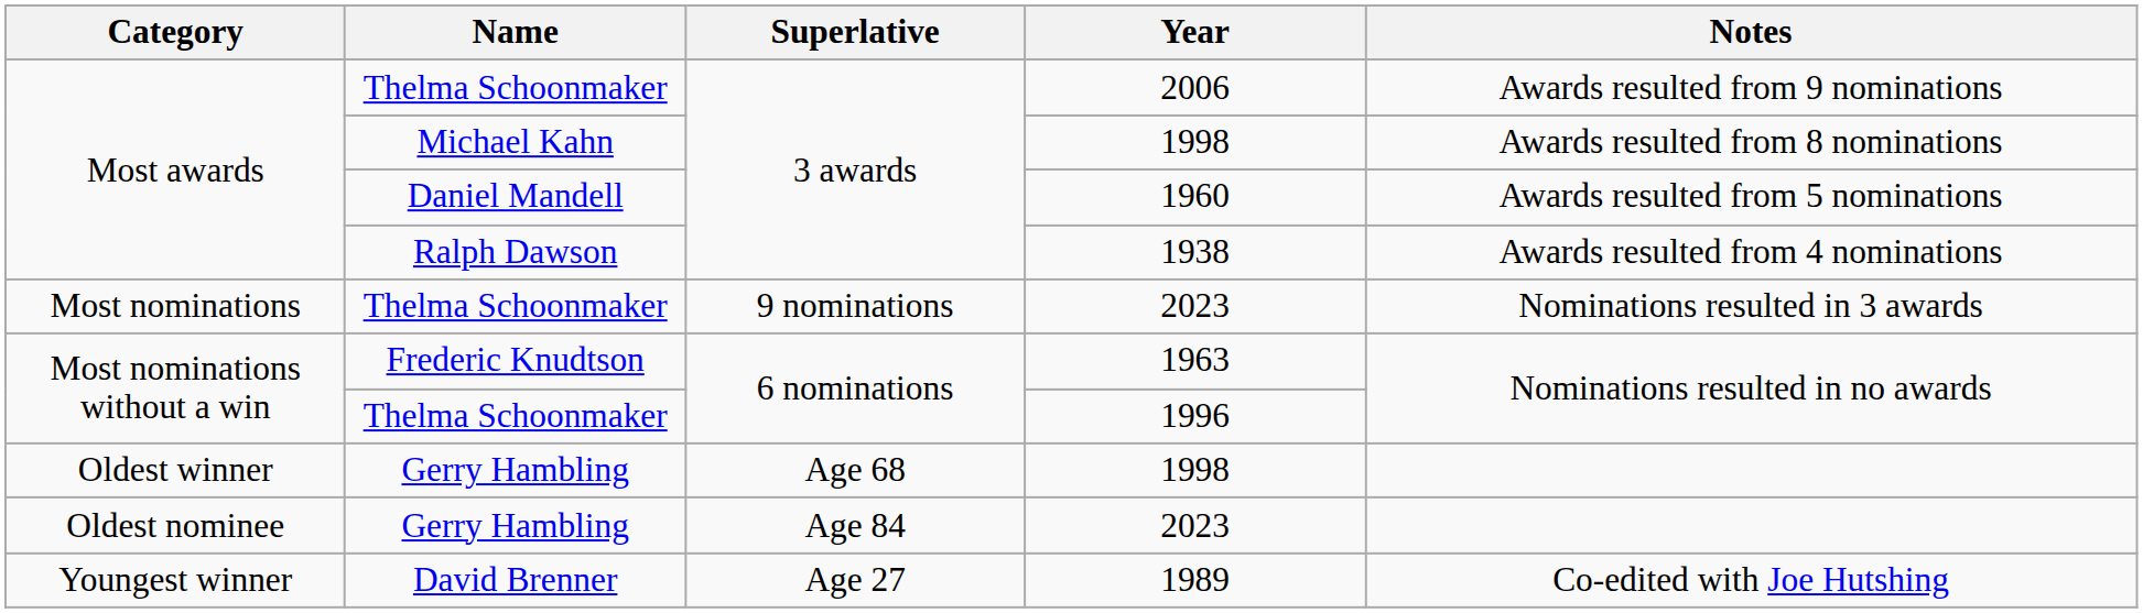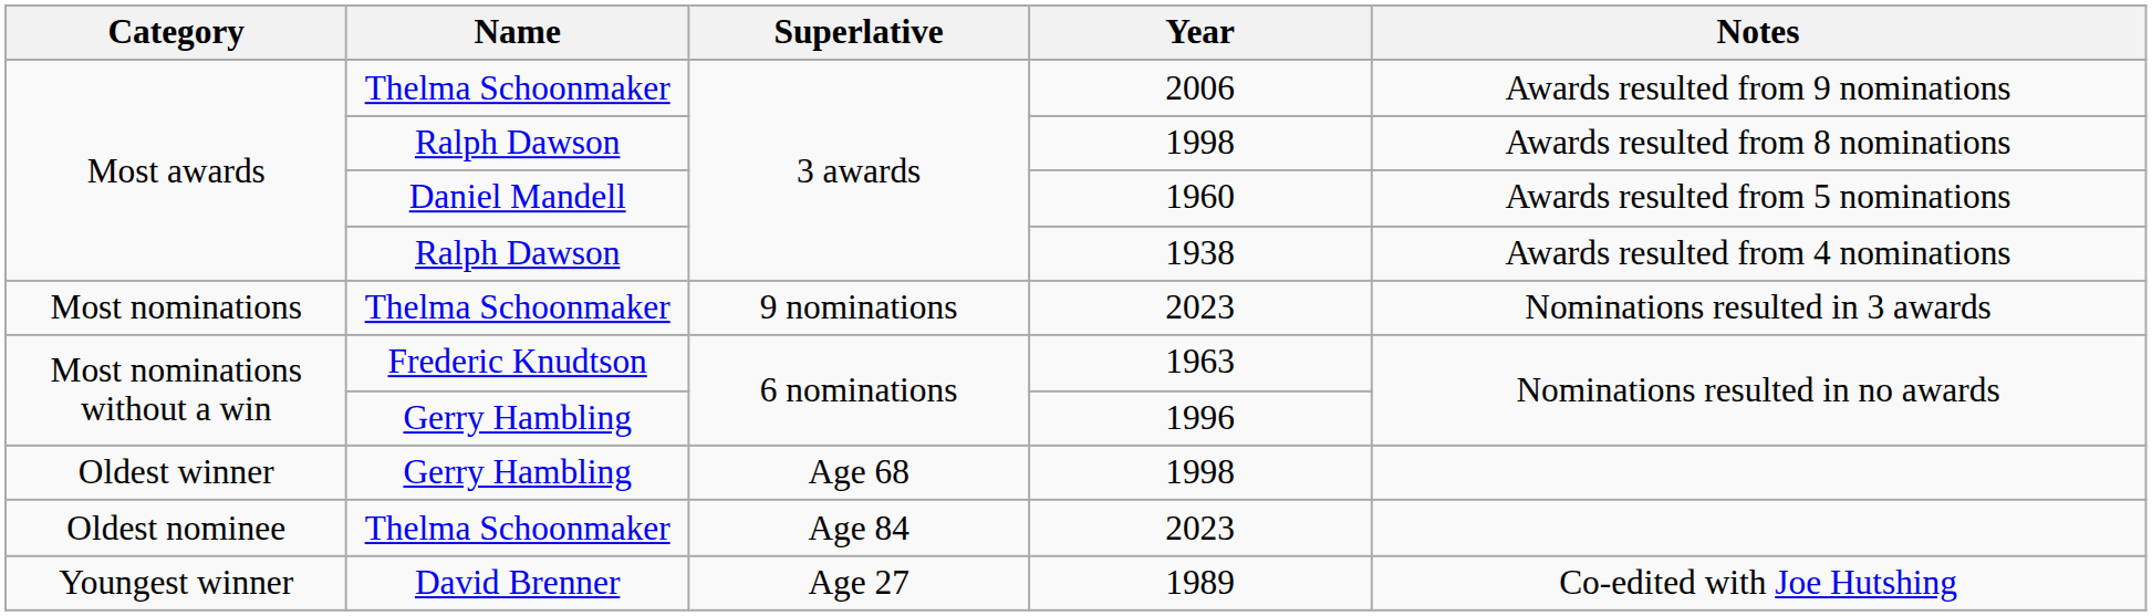 <table class="wikitable" style="text-align: center">
 <tr>
 <th width="150">Category</th>
 <th width="150">Name</th>
 <th width="150">Superlative</th>
 <th width="150">Year</th>
 <th width="350">Notes</th>
 </tr>
 <tr>
 <td rowspan="4">Most awards</td>
 <td><a href='#'>Thelma Schoonmaker</a></td>
 <td rowspan="4">3 awards</td>
 <td>2006</td>
 <td>Awards resulted from 9 nominations</td>
 </tr>
 <tr>
-<td><a href='#'>Michael Kahn</a></td>
+<td><a href='#'>Ralph Dawson</a></td>
 <td>1998</td>
 <td>Awards resulted from 8 nominations</td>
 </tr>
 <tr>
 <td><a href='#'>Daniel Mandell</a></td>
 <td>1960</td>
 <td>Awards resulted from 5 nominations</td>
 </tr>
 <tr>
 <td><a href='#'>Ralph Dawson</a></td>
 <td>1938</td>
 <td>Awards resulted from 4 nominations</td>
 </tr>
 <tr>
 <td>Most nominations</td>
 <td><a href='#'>Thelma Schoonmaker</a></td>
 <td>9 nominations</td>
 <td>2023</td>
 <td>Nominations resulted in 3 awards</td>
 </tr>
 <tr>
 <td rowspan="2">Most nominations without a win</td>
 <td><a href='#'>Frederic Knudtson</a></td>
 <td rowspan="2">6 nominations</td>
 <td>1963</td>
 <td rowspan="2">Nominations resulted in no awards</td>
 </tr>
 <tr>
-<td><a href='#'>Thelma Schoonmaker</a></td>
+<td><a href='#'>Gerry Hambling</a></td>
 <td>1996</td>
 </tr>
 <tr>
 <td>Oldest winner</td>
 <td><a href='#'>Gerry Hambling</a></td>
 <td>Age 68</td>
 <td>1998</td>
 <td></td>
 </tr>
 <tr>
 <td>Oldest nominee</td>
-<td><a href='#'>Gerry Hambling</a></td>
+<td><a href='#'>Thelma Schoonmaker</a></td>
 <td>Age 84</td>
 <td>2023</td>
 <td></td>
 </tr>
 <tr>
 <td>Youngest winner</td>
 <td><a href='#'>David Brenner</a></td>
 <td>Age 27</td>
 <td>1989</td>
 <td>Co-edited with <a href='#'>Joe Hutshing</a></td>
 </tr>
 </table>
